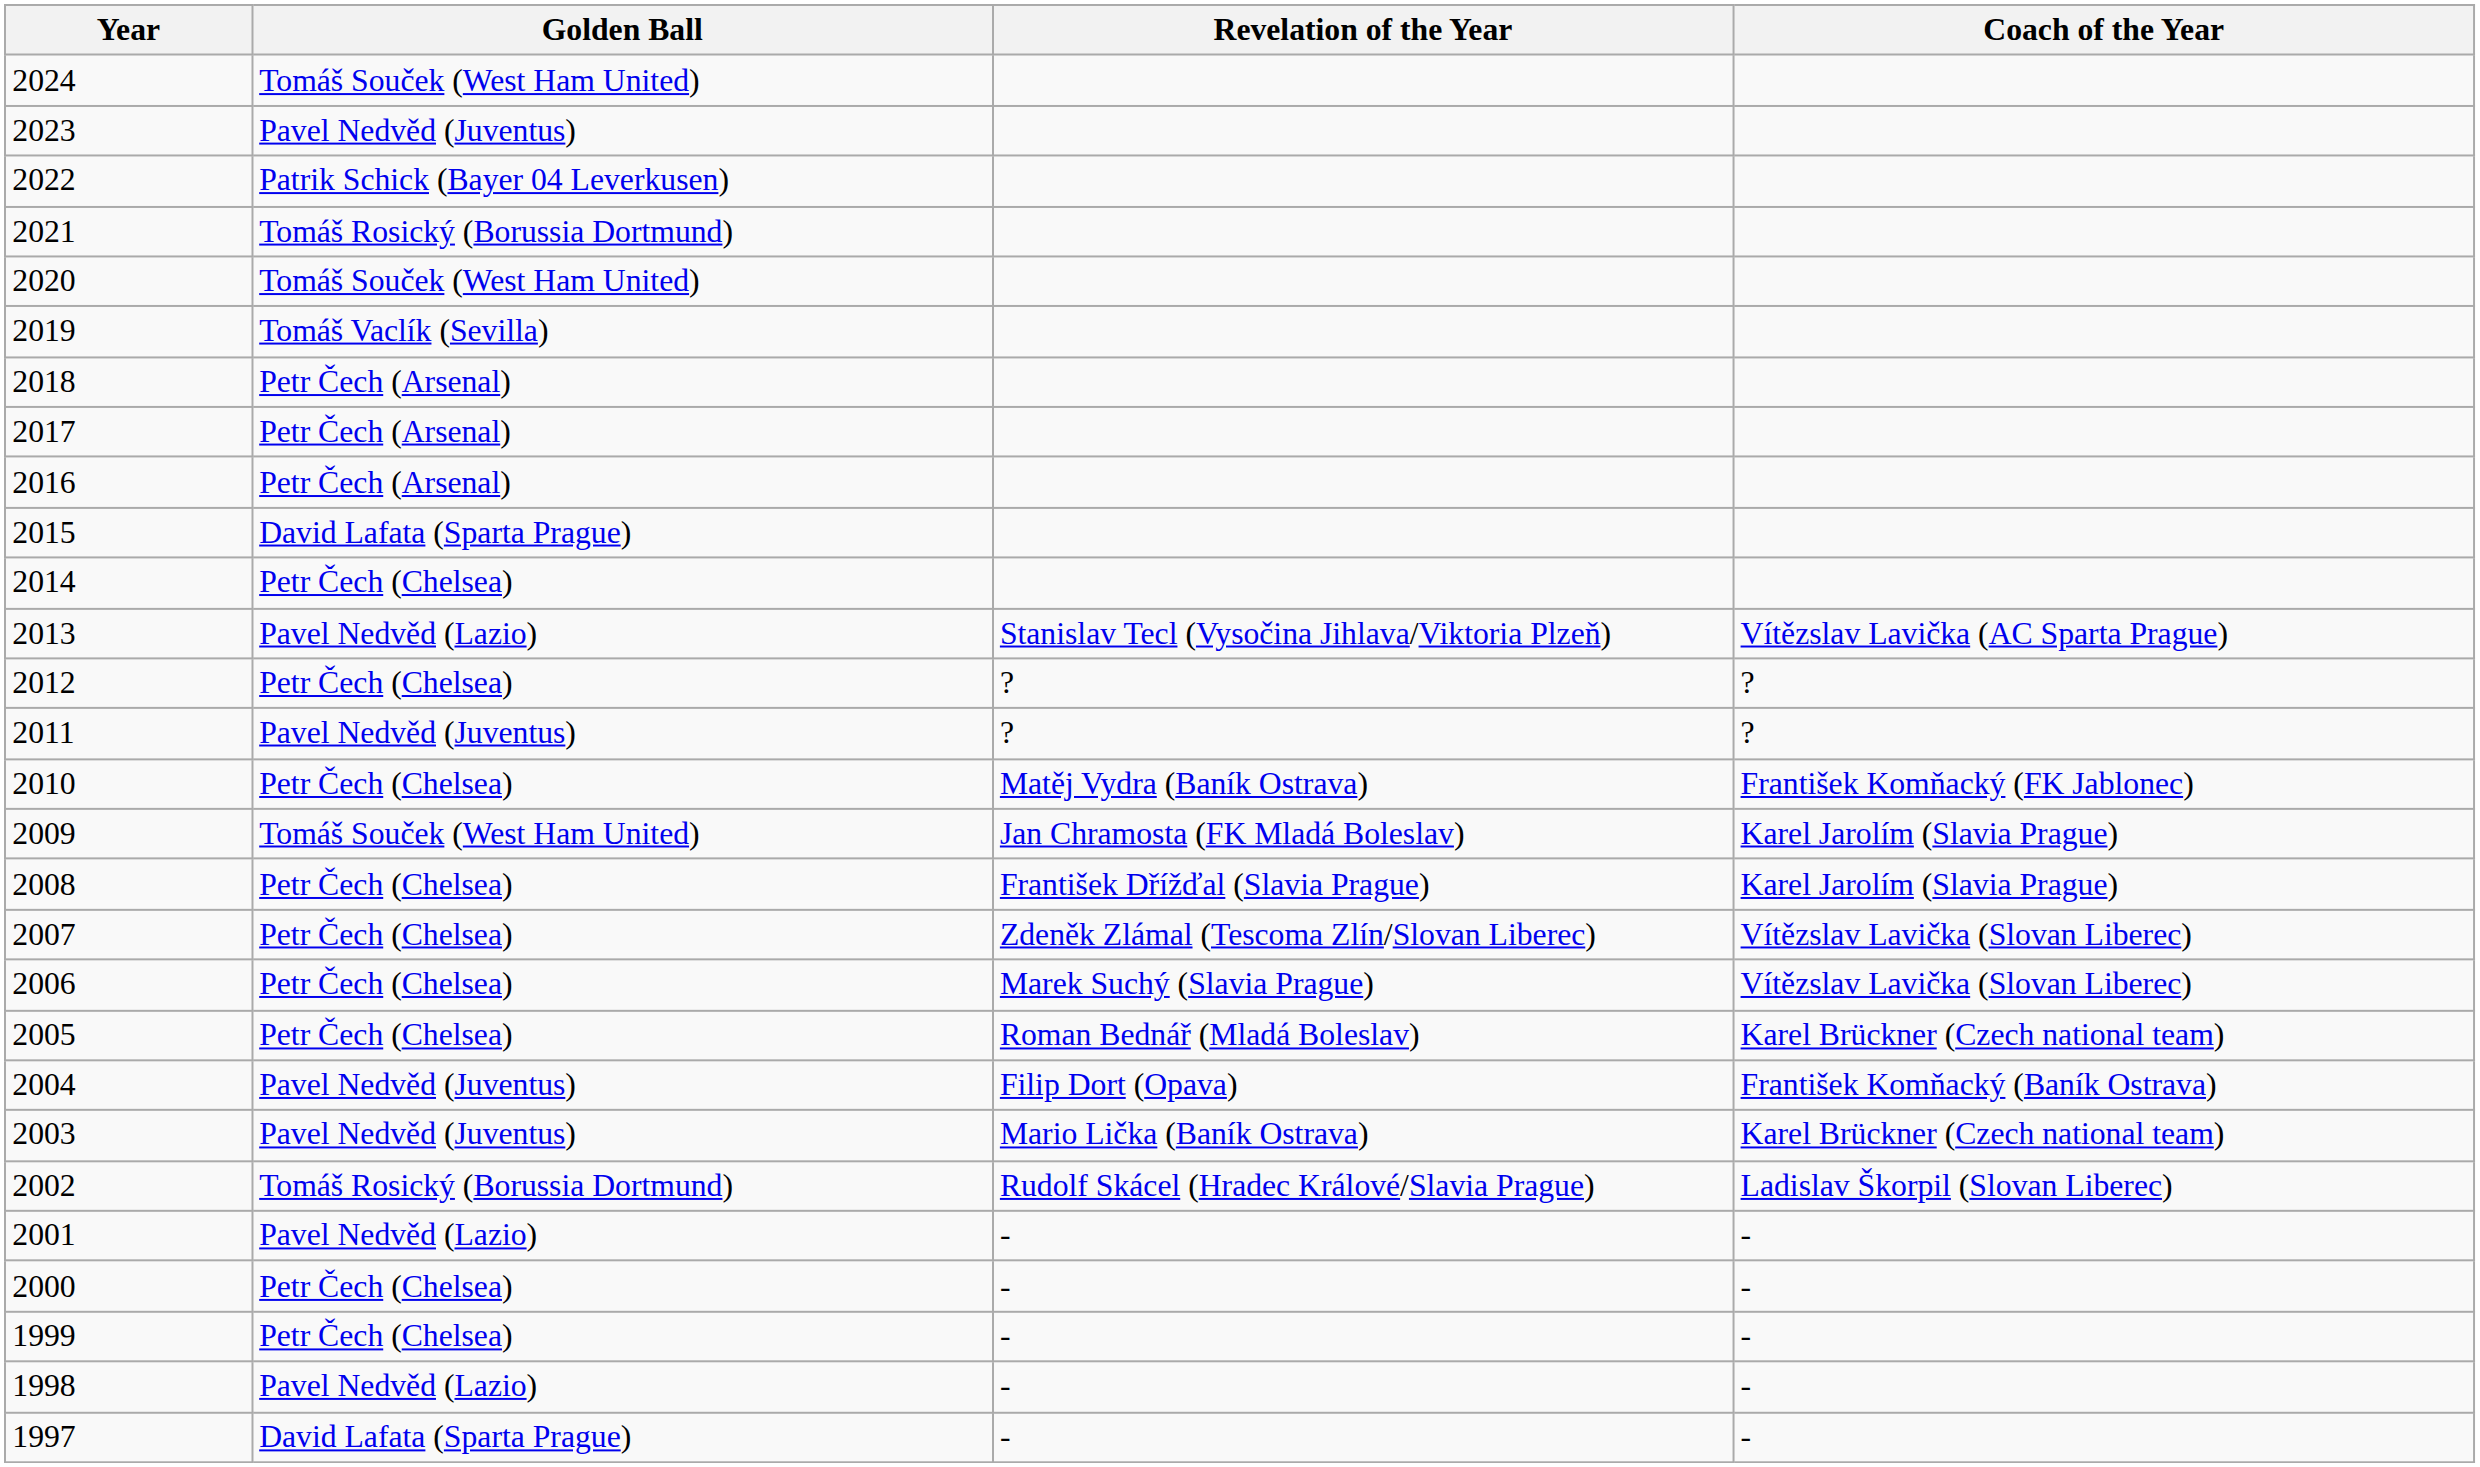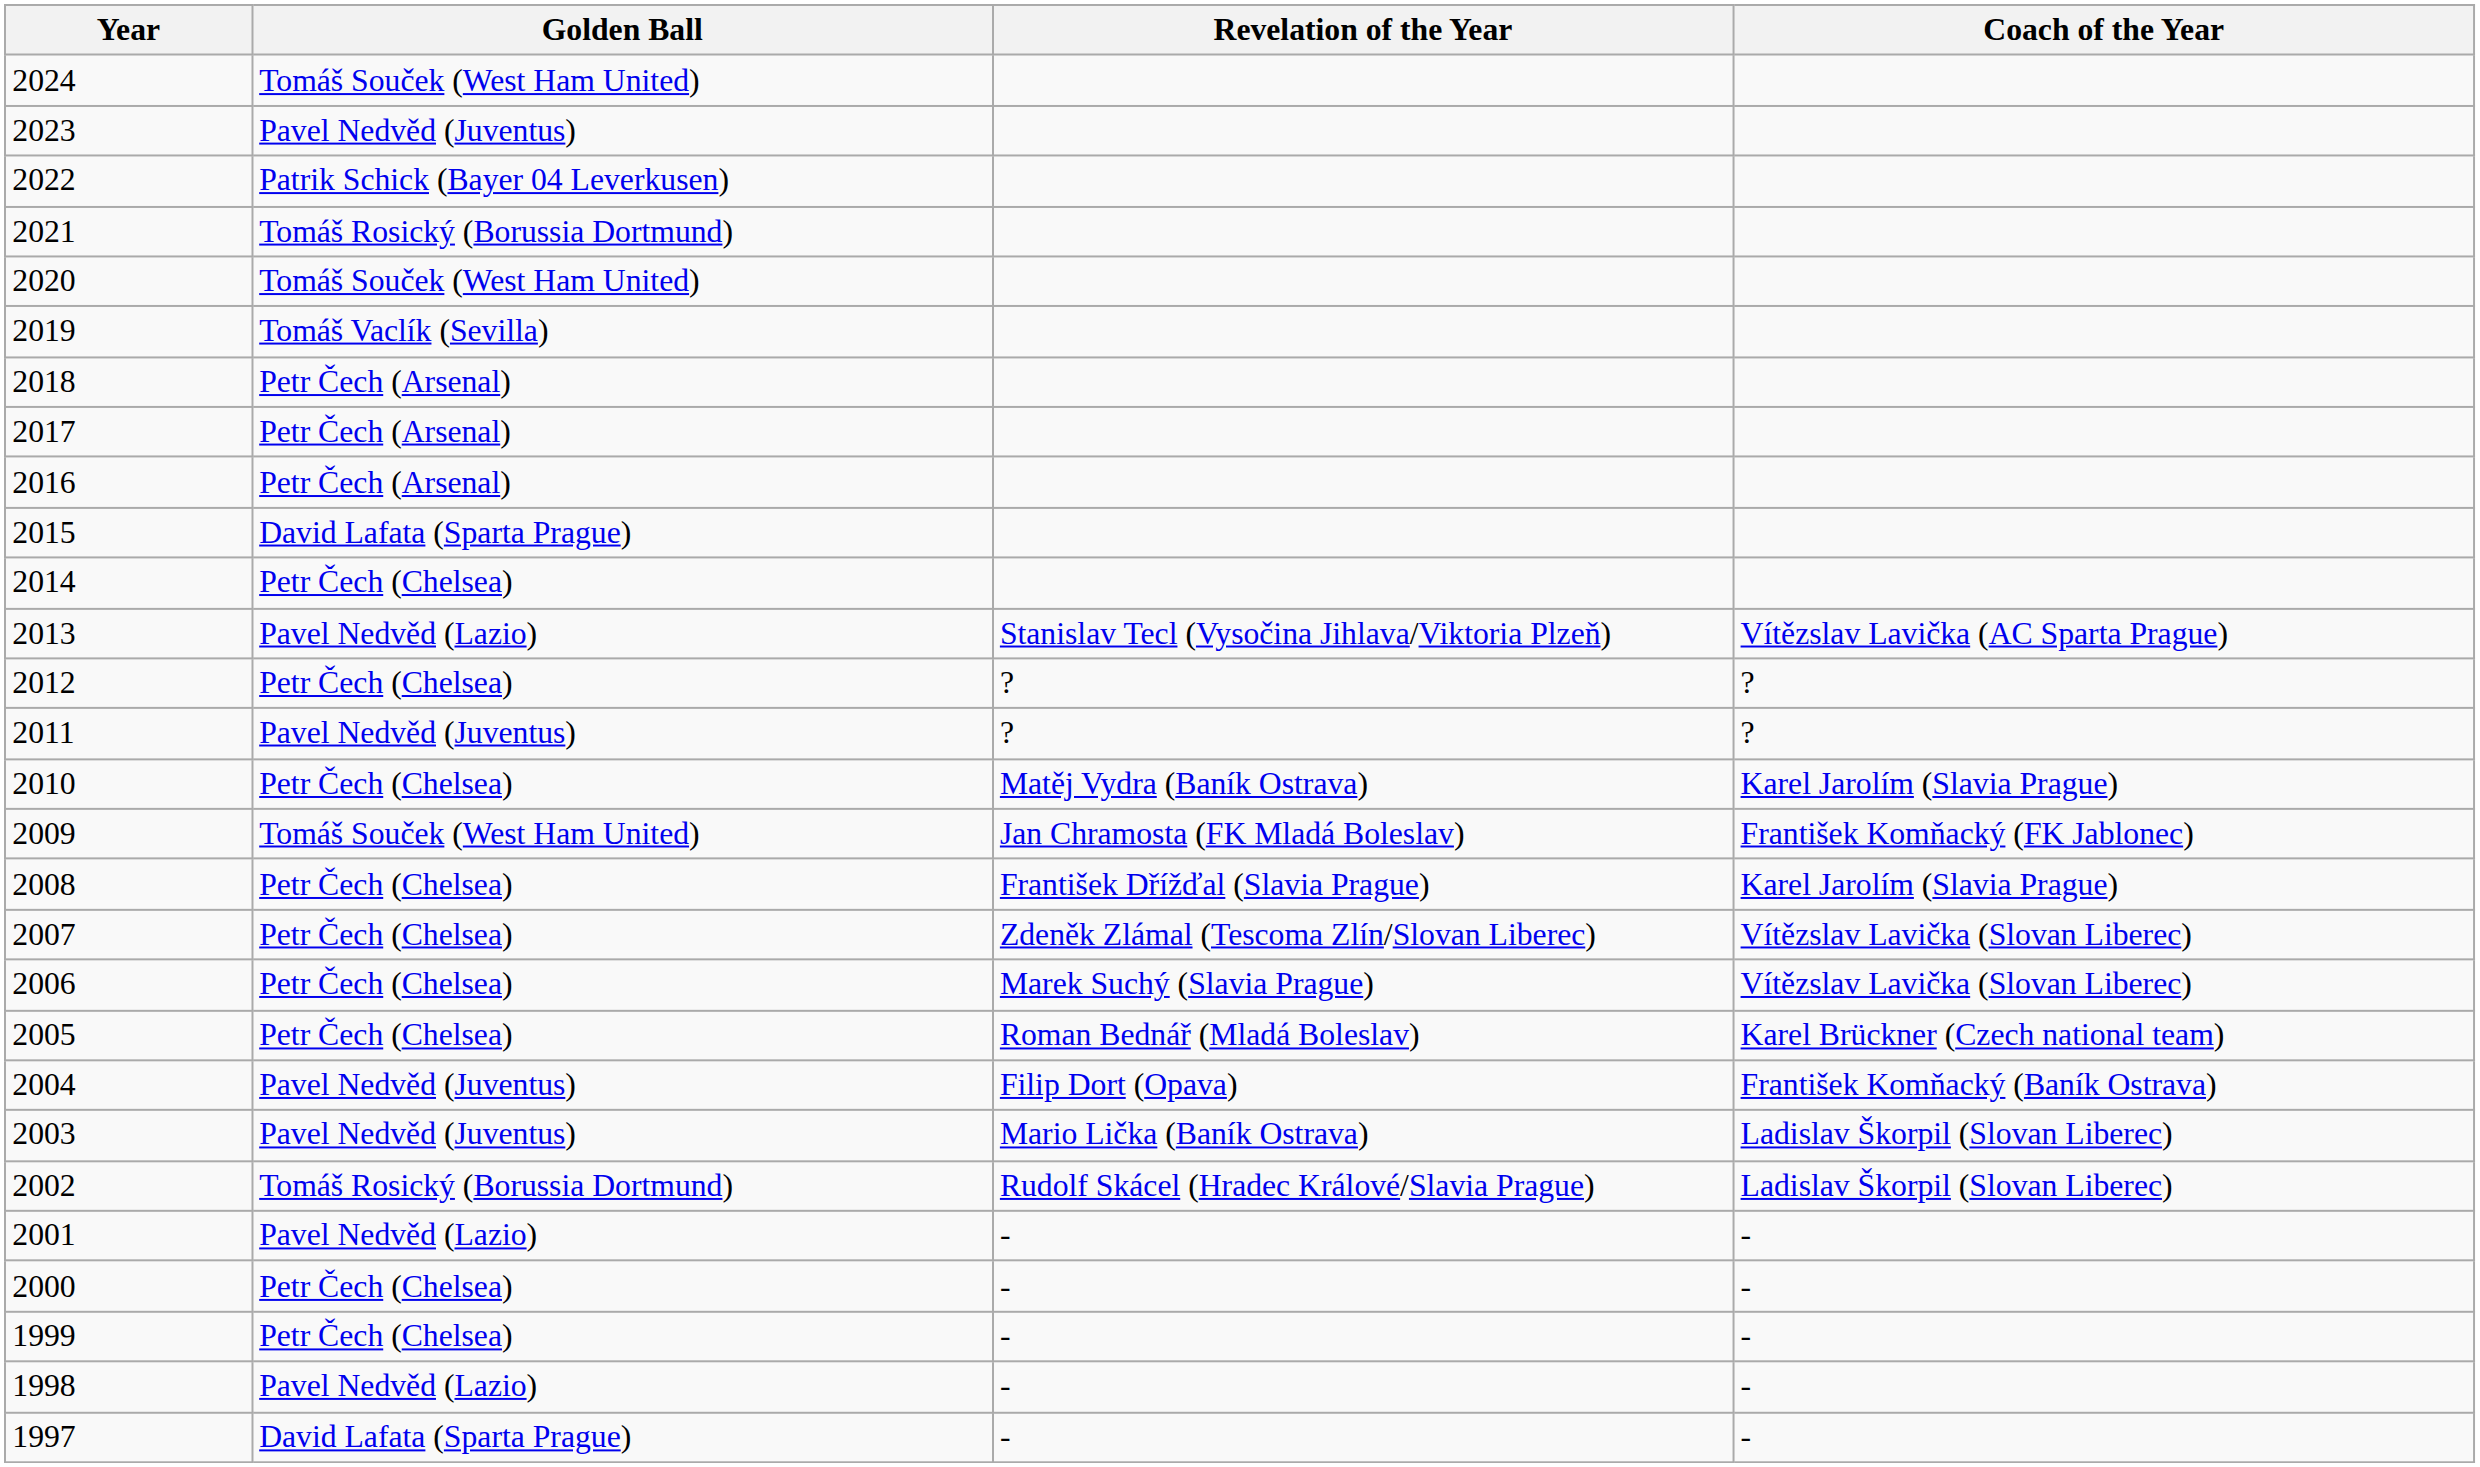 <table class="wikitable">
 <tr>
 <th width=5%>Year</th>
 <th width=15%>Golden Ball</th>
 <th width=15%>Revelation of the Year</th>
 <th width=15%>Coach of the Year</th>
 </tr>
 <tr>
 <td>2024</td>
 <td><a href='#'>Tomáš Souček</a> (<a href='#'>West Ham United</a>)</td>
 <td></td>
 <td></td>
 </tr>
 <tr>
 <td>2023</td>
 <td><a href='#'>Pavel Nedvěd</a> (<a href='#'>Juventus</a>)</td>
 <td></td>
 <td></td>
 </tr>
 <tr>
 <td>2022</td>
 <td><a href='#'>Patrik Schick</a> (<a href='#'>Bayer 04 Leverkusen</a>)</td>
 <td></td>
 <td></td>
 </tr>
 <tr>
 <td>2021</td>
 <td><a href='#'>Tomáš Rosický</a> (<a href='#'>Borussia Dortmund</a>)</td>
 <td></td>
 <td></td>
 </tr>
 <tr>
 <td>2020</td>
 <td><a href='#'>Tomáš Souček</a> (<a href='#'>West Ham United</a>)</td>
 <td></td>
 <td></td>
 </tr>
 <tr>
 <td>2019</td>
 <td><a href='#'>Tomáš Vaclík</a> (<a href='#'>Sevilla</a>)</td>
 <td></td>
 <td></td>
 </tr>
 <tr>
 <td>2018</td>
 <td><a href='#'>Petr Čech</a> (<a href='#'>Arsenal</a>)</td>
 <td></td>
 <td></td>
 </tr>
 <tr>
 <td>2017</td>
 <td><a href='#'>Petr Čech</a> (<a href='#'>Arsenal</a>)</td>
 <td></td>
 <td></td>
 </tr>
 <tr>
 <td>2016</td>
 <td><a href='#'>Petr Čech</a> (<a href='#'>Arsenal</a>)</td>
 <td></td>
 <td></td>
 </tr>
 <tr>
 <td>2015</td>
 <td><a href='#'>David Lafata</a> (<a href='#'>Sparta Prague</a>)</td>
 <td></td>
 <td></td>
 </tr>
 <tr>
 <td>2014</td>
 <td><a href='#'>Petr Čech</a> (<a href='#'>Chelsea</a>)</td>
 <td></td>
 <td></td>
 </tr>
 <tr>
 <td>2013</td>
 <td><a href='#'>Pavel Nedvěd</a> (<a href='#'>Lazio</a>)</td>
 <td><a href='#'>Stanislav Tecl</a> (<a href='#'>Vysočina Jihlava</a>/<a href='#'>Viktoria Plzeň</a>)</td>
 <td><a href='#'>Vítězslav Lavička</a> (<a href='#'>AC Sparta Prague</a>)</td>
 </tr>
 <tr>
 <td>2012</td>
 <td><a href='#'>Petr Čech</a> (<a href='#'>Chelsea</a>)</td>
 <td>?</td>
 <td>?</td>
 </tr>
 <tr>
 <td>2011</td>
 <td><a href='#'>Pavel Nedvěd</a> (<a href='#'>Juventus</a>)</td>
 <td>?</td>
 <td>?</td>
 </tr>
 <tr>
 <td>2010</td>
 <td><a href='#'>Petr Čech</a> (<a href='#'>Chelsea</a>)</td>
 <td><a href='#'>Matěj Vydra</a> (<a href='#'>Baník Ostrava</a>)</td>
-<td><a href='#'>František Komňacký</a> (<a href='#'>FK Jablonec</a>)</td>
+<td><a href='#'>Karel Jarolím</a> (<a href='#'>Slavia Prague</a>)</td>
 </tr>
 <tr>
 <td>2009</td>
 <td><a href='#'>Tomáš Souček</a> (<a href='#'>West Ham United</a>)</td>
 <td><a href='#'>Jan Chramosta</a> (<a href='#'>FK Mladá Boleslav</a>)</td>
-<td><a href='#'>Karel Jarolím</a> (<a href='#'>Slavia Prague</a>)</td>
+<td><a href='#'>František Komňacký</a> (<a href='#'>FK Jablonec</a>)</td>
 </tr>
 <tr>
 <td>2008</td>
 <td><a href='#'>Petr Čech</a> (<a href='#'>Chelsea</a>)</td>
 <td><a href='#'>František Dřížďal</a> (<a href='#'>Slavia Prague</a>)</td>
 <td><a href='#'>Karel Jarolím</a> (<a href='#'>Slavia Prague</a>)</td>
 </tr>
 <tr>
 <td>2007</td>
 <td><a href='#'>Petr Čech</a> (<a href='#'>Chelsea</a>)</td>
 <td><a href='#'>Zdeněk Zlámal</a> (<a href='#'>Tescoma Zlín</a>/<a href='#'>Slovan Liberec</a>)</td>
 <td><a href='#'>Vítězslav Lavička</a> (<a href='#'>Slovan Liberec</a>)</td>
 </tr>
 <tr>
 <td>2006</td>
 <td><a href='#'>Petr Čech</a> (<a href='#'>Chelsea</a>)</td>
 <td><a href='#'>Marek Suchý</a> (<a href='#'>Slavia Prague</a>)</td>
 <td><a href='#'>Vítězslav Lavička</a> (<a href='#'>Slovan Liberec</a>)</td>
 </tr>
 <tr>
 <td>2005</td>
 <td><a href='#'>Petr Čech</a> (<a href='#'>Chelsea</a>)</td>
 <td><a href='#'>Roman Bednář</a> (<a href='#'>Mladá Boleslav</a>)</td>
 <td><a href='#'>Karel Brückner</a> (<a href='#'>Czech national team</a>)</td>
 </tr>
 <tr>
 <td>2004</td>
 <td><a href='#'>Pavel Nedvěd</a> (<a href='#'>Juventus</a>)</td>
 <td><a href='#'>Filip Dort</a> (<a href='#'>Opava</a>)</td>
 <td><a href='#'>František Komňacký</a> (<a href='#'>Baník Ostrava</a>)</td>
 </tr>
 <tr>
 <td>2003</td>
 <td><a href='#'>Pavel Nedvěd</a> (<a href='#'>Juventus</a>)</td>
 <td><a href='#'>Mario Lička</a> (<a href='#'>Baník Ostrava</a>)</td>
-<td><a href='#'>Karel Brückner</a> (<a href='#'>Czech national team</a>)</td>
+<td><a href='#'>Ladislav Škorpil</a> (<a href='#'>Slovan Liberec</a>)</td>
 </tr>
 <tr>
 <td>2002</td>
 <td><a href='#'>Tomáš Rosický</a> (<a href='#'>Borussia Dortmund</a>)</td>
 <td><a href='#'>Rudolf Skácel</a> (<a href='#'>Hradec Králové</a>/<a href='#'>Slavia Prague</a>)</td>
 <td><a href='#'>Ladislav Škorpil</a> (<a href='#'>Slovan Liberec</a>)</td>
 </tr>
 <tr>
 <td>2001</td>
 <td><a href='#'>Pavel Nedvěd</a> (<a href='#'>Lazio</a>)</td>
 <td>-</td>
 <td>-</td>
 </tr>
 <tr>
 <td>2000</td>
 <td><a href='#'>Petr Čech</a> (<a href='#'>Chelsea</a>)</td>
 <td>-</td>
 <td>-</td>
 </tr>
 <tr>
 <td>1999</td>
 <td><a href='#'>Petr Čech</a> (<a href='#'>Chelsea</a>)</td>
 <td>-</td>
 <td>-</td>
 </tr>
 <tr>
 <td>1998</td>
 <td><a href='#'>Pavel Nedvěd</a> (<a href='#'>Lazio</a>)</td>
 <td>-</td>
 <td>-</td>
 </tr>
 <tr>
 <td>1997</td>
 <td><a href='#'>David Lafata</a> (<a href='#'>Sparta Prague</a>)</td>
 <td>-</td>
 <td>-</td>
 </tr>
 </table>
